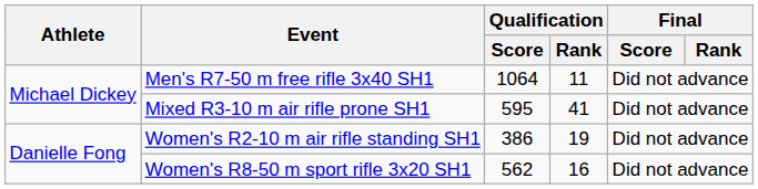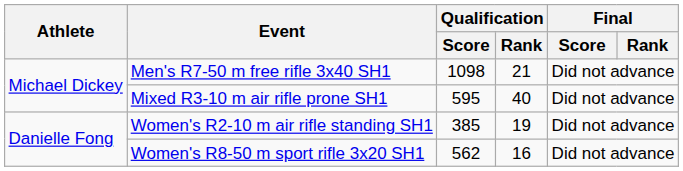 <table class=wikitable style="font-size:90%">
 <tr>
 <th rowspan="2">Athlete</th>
 <th rowspan="2">Event</th>
 <th colspan="2">Qualification</th>
 <th colspan="2">Final</th>
 </tr>
 <tr>
 <th>Score</th>
 <th>Rank</th>
 <th>Score</th>
 <th>Rank</th>
 </tr>
 <tr>
 <td rowspan="2"><a href='#'>Michael Dickey</a></td>
 <td><a href='#'>Men's R7-50 m free rifle 3x40 SH1</a></td>
-<td align="center">1064</td>
-<td align="center">11</td>
+<td align="center">1098</td>
+<td align="center">21</td>
 <td align="center" colspan="2">Did not advance</td>
 </tr>
 <tr>
 <td><a href='#'>Mixed R3-10 m air rifle prone SH1</a></td>
 <td align="center">595</td>
-<td align="center">41</td>
+<td align="center">40</td>
 <td align="center" colspan="2">Did not advance</td>
 </tr>
 <tr>
 <td rowspan="2"><a href='#'>Danielle Fong</a></td>
 <td><a href='#'>Women's R2-10 m air rifle standing SH1</a></td>
-<td align="center">386</td>
+<td align="center">385</td>
 <td align="center">19</td>
 <td align="center" colspan="2">Did not advance</td>
 </tr>
 <tr>
 <td><a href='#'>Women's R8-50 m sport rifle 3x20 SH1</a></td>
 <td align="center">562</td>
 <td align="center">16</td>
 <td align="center" colspan="2">Did not advance</td>
 </tr>
 </table>
